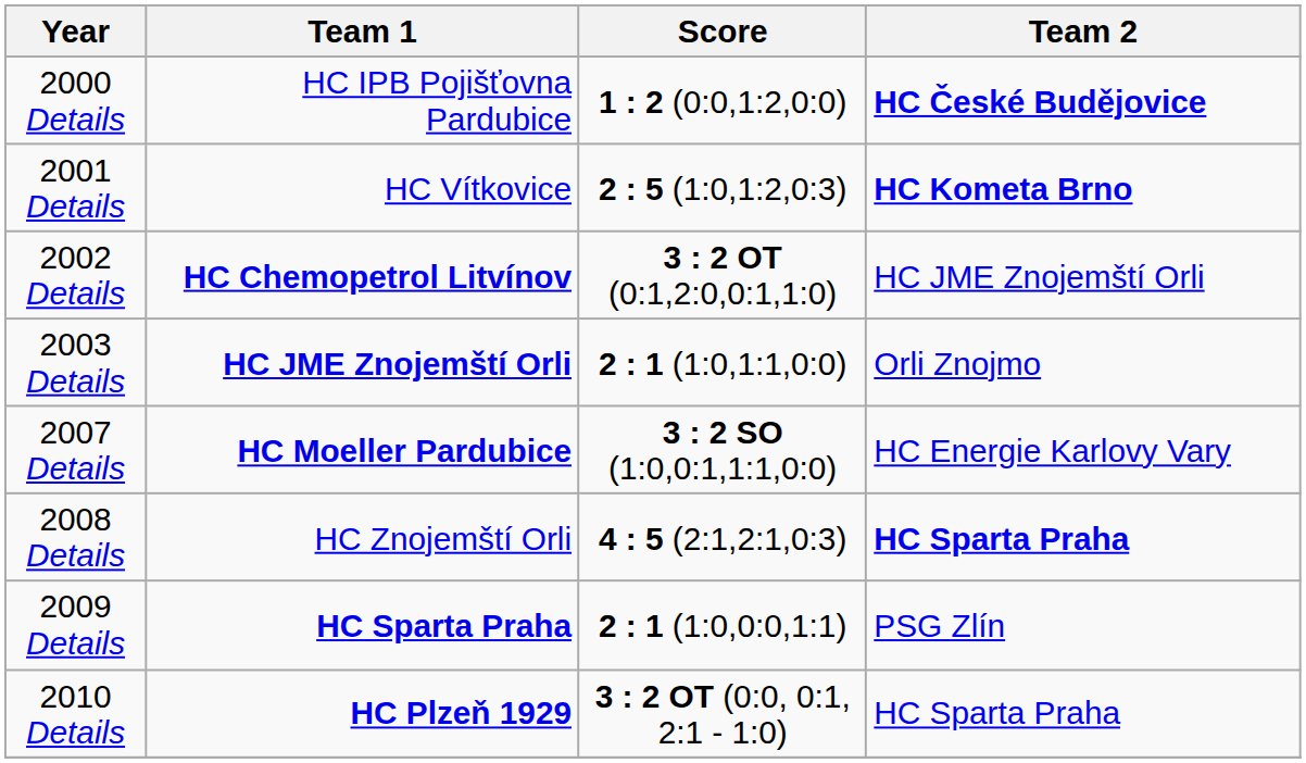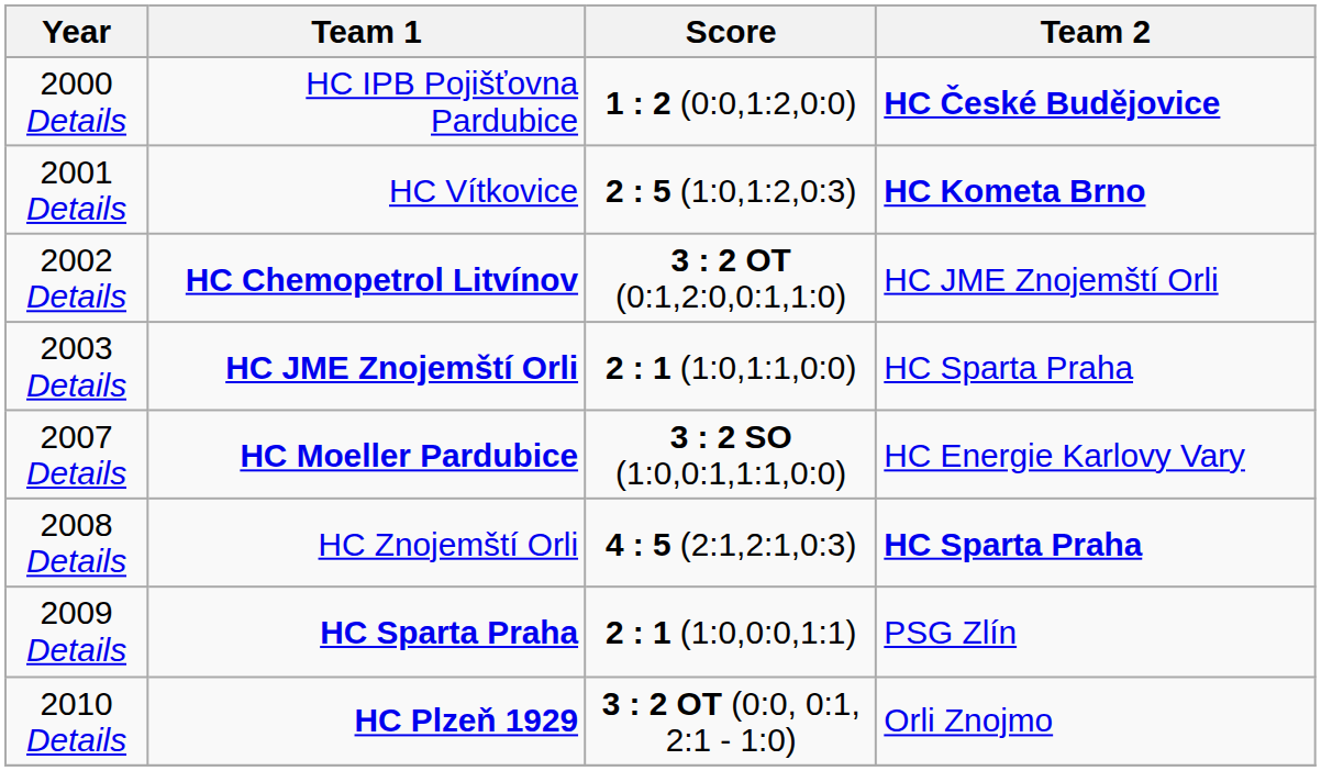 <table class="wikitable" style="text-align: center; font-size:95%;">
 <tr>
 <th width=6%>Year</th>
 <th width=25%>Team 1</th>
 <th width=10%>Score</th>
 <th width=25%>Team 2</th>
 </tr>
 <tr>
 <td>2000<br><em><a href='#'>Details</a></em></td>
 <td style="text-align: right;"><a href='#'>HC IPB Pojišťovna Pardubice</a></td>
 <td><strong>1 : 2</strong> (0:0,1:2,0:0)</td>
 <td style="text-align: left;"><strong><a href='#'>HC České Budějovice</a></strong></td>
 </tr>
 <tr>
 <td>2001<br><em><a href='#'>Details</a></em></td>
 <td style="text-align: right;"><a href='#'>HC Vítkovice</a></td>
 <td><strong>2 : 5</strong> (1:0,1:2,0:3)</td>
 <td style="text-align: left;"><strong><a href='#'>HC Kometa Brno</a></strong></td>
 </tr>
 <tr>
 <td>2002<br><em><a href='#'>Details</a></em></td>
 <td style="text-align: right;"><strong><a href='#'>HC Chemopetrol Litvínov</a></strong></td>
 <td><strong>3 : 2 OT</strong> (0:1,2:0,0:1,1:0)</td>
 <td style="text-align: left;"><a href='#'>HC JME Znojemští Orli</a></td>
 </tr>
 <tr>
 <td>2003<br><em><a href='#'>Details</a></em></td>
 <td style="text-align: right;"><strong><a href='#'>HC JME Znojemští Orli</a></strong></td>
 <td><strong>2 : 1</strong> (1:0,1:1,0:0)</td>
-<td style="text-align: left;"><a href='#'>Orli Znojmo</a></td>
+<td style="text-align: left;"><a href='#'>HC Sparta Praha</a></td>
 </tr>
 <tr>
 <td>2007<br><em><a href='#'>Details</a></em></td>
 <td style="text-align: right;"><strong><a href='#'>HC Moeller Pardubice</a></strong></td>
 <td><strong>3 : 2 SO</strong> (1:0,0:1,1:1,0:0)</td>
 <td style="text-align: left;"><a href='#'>HC Energie Karlovy Vary</a></td>
 </tr>
 <tr>
 <td>2008<br><em><a href='#'>Details</a></em></td>
 <td style="text-align: right;"><a href='#'>HC Znojemští Orli</a></td>
 <td><strong>4 : 5</strong> (2:1,2:1,0:3)</td>
 <td style="text-align: left;"><strong><a href='#'>HC Sparta Praha</a></strong></td>
 </tr>
 <tr>
 <td>2009<br><em><a href='#'>Details</a></em></td>
 <td style="text-align: right;"><strong><a href='#'>HC Sparta Praha</a></strong></td>
 <td><strong>2 : 1</strong> (1:0,0:0,1:1)</td>
 <td style="text-align: left;"><a href='#'>PSG Zlín</a></td>
 </tr>
 <tr>
 <td>2010<br><em><a href='#'>Details</a></em></td>
 <td style="text-align: right;"><strong><a href='#'>HC Plzeň 1929</a></strong></td>
 <td><strong>3 : 2 OT</strong> (0:0, 0:1, 2:1 - 1:0)</td>
-<td style="text-align: left;"><a href='#'>HC Sparta Praha</a></td>
+<td style="text-align: left;"><a href='#'>Orli Znojmo</a></td>
 </tr>
 <tr>
 </tr>
 </table>
